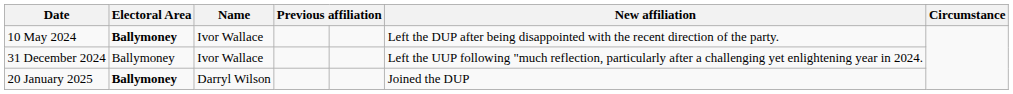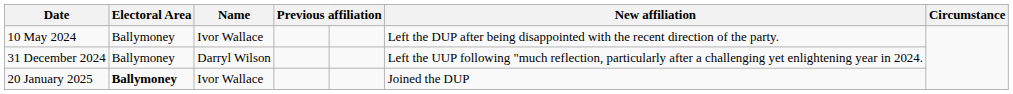 <table class="wikitable" style="font-size: 95%">
 <tr>
 <th>Date</th>
 <th>Electoral Area</th>
 <th>Name</th>
 <th colspan="2">Previous affiliation</th>
 <th colspan="2">New affiliation</th>
 <th>Circumstance</th>
 </tr>
 <tr>
 <td>10 May 2024</td>
-<td><strong>Ballymoney</strong></td>
+<td>Ballymoney</td>
 <td>Ivor Wallace</td>
 <td></td>
 <td></td>
 <td>Left the DUP after being disappointed with the recent direction of the party.</td>
 </tr>
 <tr>
 <td>31 December 2024</td>
 <td>Ballymoney</td>
-<td>Ivor Wallace</td>
+<td>Darryl Wilson</td>
 <td></td>
 <td></td>
 <td>Left the UUP following "much reflection, particularly after a challenging yet enlightening year in 2024.</td>
 </tr>
 <tr>
 <td>20 January 2025</td>
 <td><strong>Ballymoney</strong></td>
-<td>Darryl Wilson</td>
+<td>Ivor Wallace</td>
 <td></td>
 <td></td>
 <td>Joined the DUP</td>
 </tr>
 </table>
